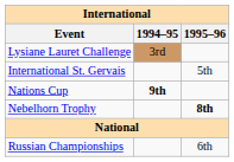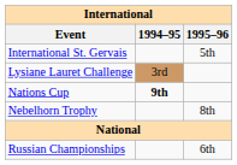 <table class="wikitable" style="text-align:center">
 <tr>
 <th style="background-color: #ffdead; " colspan=3 align=center>International</th>
 </tr>
 <tr>
 <th>Event</th>
 <th>1994–95</th>
 <th>1995–96</th>
 </tr>
 <tr>
+<td align=left><a href='#'>International St. Gervais</a></td>
+<td></td>
+<td>5th</td>
+</tr>
+<tr>
 <td align=left><a href='#'>Lysiane Lauret Challenge</a></td>
 <td bgcolor=cc9966>3rd</td>
 <td></td>
-</tr>
-<tr>
-<td align=left><a href='#'>International St. Gervais</a></td>
-<td></td>
-<td>5th</td>
 </tr>
 <tr>
 <td align=left><a href='#'>Nations Cup</a></td>
 <td><strong>9th</strong></td>
 <td></td>
 </tr>
 <tr>
 <td align=left><a href='#'>Nebelhorn Trophy</a></td>
 <td></td>
-<td><strong>8th</strong></td>
+<td>8th</td>
 </tr>
 <tr>
 <th style="background-color: #ffdead; " colspan=3 align=center>National</th>
 </tr>
 <tr>
 <td align=left><a href='#'>Russian Championships</a></td>
 <td></td>
 <td>6th</td>
 </tr>
 </table>
